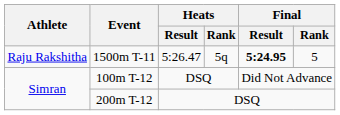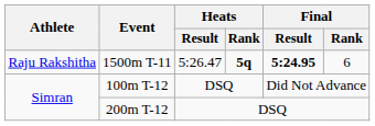 <table class=wikitable style=font-size:90%;text-align:center>
 <tr>
 <th rowspan=2>Athlete</th>
 <th rowspan=2>Event</th>
 <th colspan=2>Heats</th>
 <th colspan=2>Final</th>
 </tr>
 <tr style=font-size:95%>
 <th>Result</th>
 <th>Rank</th>
 <th>Result</th>
 <th>Rank</th>
 </tr>
 <tr>
 <td><a href='#'>Raju Rakshitha</a></td>
 <td>1500m T-11</td>
 <td>5:26.47</td>
-<td>5q</td>
+<td><strong>5q</strong></td>
 <td><strong>5:24.95</strong></td>
-<td>5</td>
+<td>6</td>
 </tr>
 <tr>
 <td rowspan=2><a href='#'>Simran</a></td>
 <td>100m T-12</td>
 <td Colspan=2>DSQ</td>
 <td Colspan=2>Did Not Advance</td>
 </tr>
 <tr>
 <td>200m T-12</td>
 <td Colspan=4>DSQ</td>
 </tr>
 </table>
